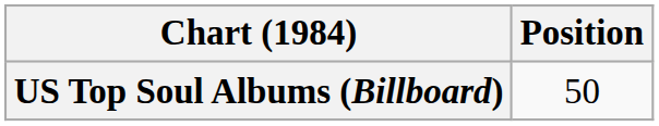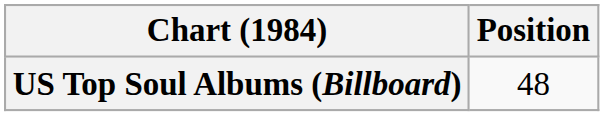 <table class="wikitable plainrowheaders" style="text-align:center">
 <tr>
 <th scope="col">Chart (1984)</th>
 <th scope="col">Position</th>
 </tr>
 <tr>
 <th scope="row">US Top Soul Albums (<em>Billboard</em>)</th>
-<td>50</td>
+<td>48</td>
 </tr>
 </table>
